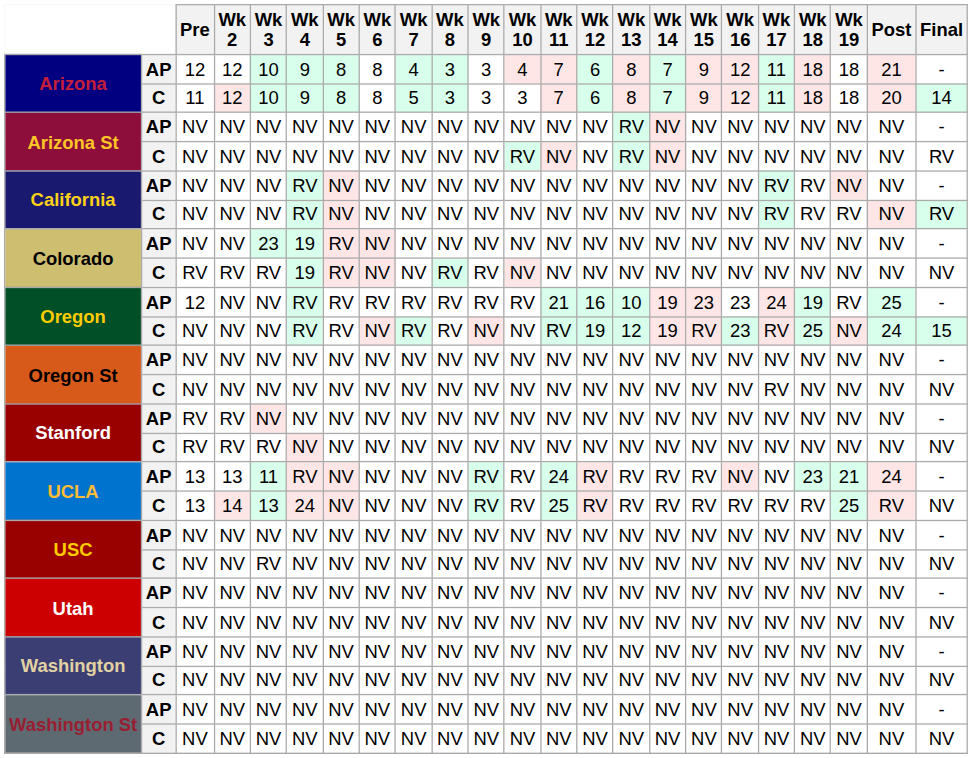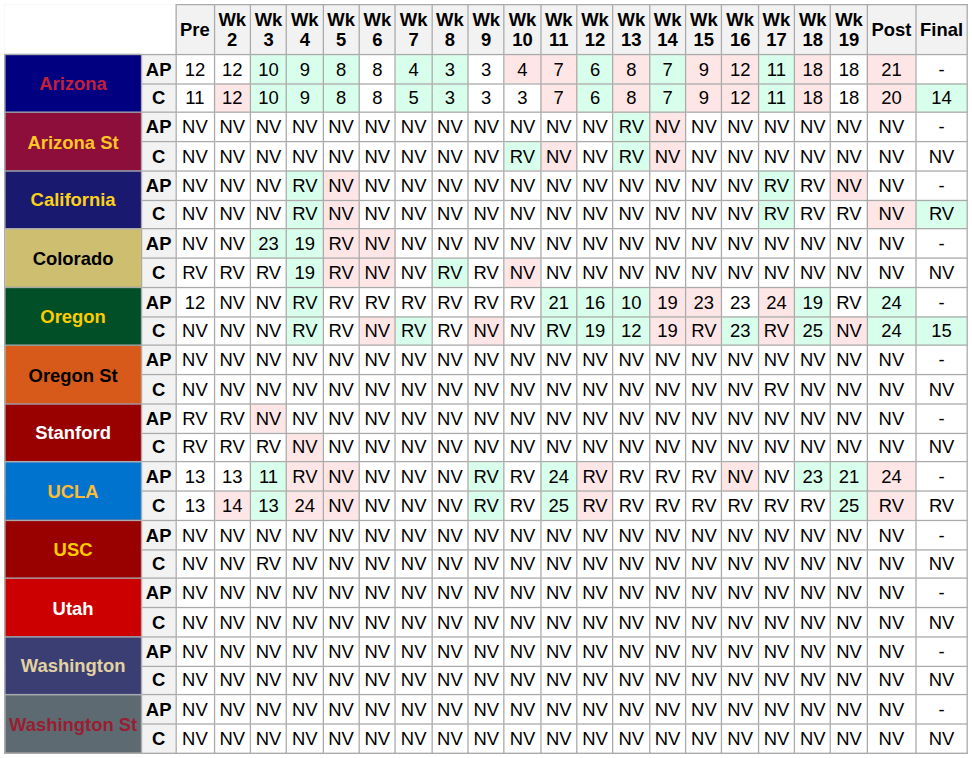 <table class="wikitable" style="white-space:nowrap;font-size:90%;">
 <tr>
 <th colspan=2 style="background:white; border-top-style:hidden; border-left-style:hidden;"> </th>
 <th>Pre</th>
 <th>Wk<br>2</th>
 <th>Wk<br>3</th>
 <th>Wk<br>4</th>
 <th>Wk<br>5</th>
 <th>Wk<br>6</th>
 <th>Wk<br>7</th>
 <th>Wk<br>8</th>
 <th>Wk<br>9</th>
 <th>Wk<br>10</th>
 <th>Wk<br>11</th>
 <th>Wk<br>12</th>
 <th>Wk<br>13</th>
 <th>Wk<br>14</th>
 <th>Wk<br>15</th>
 <th>Wk<br>16</th>
 <th>Wk<br>17</th>
 <th>Wk<br>18</th>
 <th>Wk<br>19</th>
 <th>Post</th>
 <th>Final</th>
 </tr>
 <tr style="text-align:center;">
 <th rowspan=2 style="background:#000080; color:#C41E3A;">Arizona</th>
 <th>AP</th>
 <td style="background:#FFF;">12</td>
 <td style="background:#FFF;">12</td>
 <td style="background:#D8FFEB;">10</td>
 <td style="background:#D8FFEB;">9</td>
 <td style="background:#D8FFEB;">8</td>
 <td style="background:#FFF;">8</td>
 <td style="background:#D8FFEB;">4</td>
 <td style="background:#D8FFEB;">3</td>
 <td style="background:#FFF;">3</td>
 <td style="background:#FFE6E6;">4</td>
 <td style="background:#FFE6E6;">7</td>
 <td style="background:#D8FFEB;">6</td>
 <td style="background:#FFE6E6;">8</td>
 <td style="background:#D8FFEB;">7</td>
 <td style="background:#FFE6E6;">9</td>
 <td style="background:#FFE6E6;">12</td>
 <td style="background:#D8FFEB;">11</td>
 <td style="background:#FFE6E6;">18</td>
 <td style="background:#FFF;">18</td>
 <td style="background:#FFE6E6;">21</td>
 <td style="background:#FFF;">-</td>
 </tr>
 <tr style="text-align:center;">
 <th>C</th>
 <td style="background:#FFF;">11</td>
 <td style="background:#FFE6E6;">12</td>
 <td style="background:#D8FFEB;">10</td>
 <td style="background:#D8FFEB;">9</td>
 <td style="background:#D8FFEB;">8</td>
 <td style="background:#FFF;">8</td>
 <td style="background:#D8FFEB;">5</td>
 <td style="background:#D8FFEB;">3</td>
 <td style="background:#FFF;">3</td>
 <td style="background:#FFF;">3</td>
 <td style="background:#FFE6E6;">7</td>
 <td style="background:#D8FFEB;">6</td>
 <td style="background:#FFE6E6;">8</td>
 <td style="background:#D8FFEB;">7</td>
 <td style="background:#FFE6E6;">9</td>
 <td style="background:#FFE6E6;">12</td>
 <td style="background:#D8FFEB;">11</td>
 <td style="background:#FFE6E6;">18</td>
 <td style="background:#FFF;">18</td>
 <td style="background:#FFE6E6;">20</td>
 <td style="background:#D8FFEB;">14</td>
 </tr>
 <tr style="text-align:center;">
 <th rowspan=2 style="background:#8D0E3B; color:#FCC626;">Arizona St</th>
 <th>AP</th>
 <td style="background:#FFF;">NV</td>
 <td style="background:#FFF;">NV</td>
 <td style="background:#FFF;">NV</td>
 <td style="background:#FFF;">NV</td>
 <td style="background:#FFF;">NV</td>
 <td style="background:#FFF;">NV</td>
 <td style="background:#FFF;">NV</td>
 <td style="background:#FFF;">NV</td>
 <td style="background:#FFF;">NV</td>
 <td style="background:#FFF;">NV</td>
 <td style="background:#FFF;">NV</td>
 <td style="background:#FFF;">NV</td>
 <td style="background:#D8FFEB;">RV</td>
 <td style="background:#FFE6E6;">NV</td>
 <td style="background:#FFF;">NV</td>
 <td style="background:#FFF;">NV</td>
 <td style="background:#FFF;">NV</td>
 <td style="background:#FFF;">NV</td>
 <td style="background:#FFF;">NV</td>
 <td style="background:#FFF;">NV</td>
 <td style="background:#FFF;">-</td>
 </tr>
 <tr style="text-align:center;">
 <th>C</th>
 <td style="background:#FFF;">NV</td>
 <td style="background:#FFF;">NV</td>
 <td style="background:#FFF;">NV</td>
 <td style="background:#FFF;">NV</td>
 <td style="background:#FFF;">NV</td>
 <td style="background:#FFF;">NV</td>
 <td style="background:#FFF;">NV</td>
 <td style="background:#FFF;">NV</td>
 <td style="background:#FFF;">NV</td>
 <td style="background:#D8FFEB;">RV</td>
 <td style="background:#FFE6E6;">NV</td>
 <td style="background:#FFF;">NV</td>
 <td style="background:#D8FFEB;">RV</td>
 <td style="background:#FFE6E6;">NV</td>
 <td style="background:#FFF;">NV</td>
 <td style="background:#FFF;">NV</td>
 <td style="background:#FFF;">NV</td>
 <td style="background:#FFF;">NV</td>
 <td style="background:#FFF;">NV</td>
 <td style="background:#FFF;">NV</td>
-<td style="background:#FFF;">RV</td>
+<td style="background:#FFF;">NV</td>
 </tr>
 <tr style="text-align:center;">
 <th rowspan=2 style="background:#191970; color:#FCD116;">California</th>
 <th>AP</th>
 <td style="background:#FFF;">NV</td>
 <td style="background:#FFF;">NV</td>
 <td style="background:#FFF;">NV</td>
 <td style="background:#D8FFEB;">RV</td>
 <td style="background:#FFE6E6;">NV</td>
 <td style="background:#FFF;">NV</td>
 <td style="background:#FFF;">NV</td>
 <td style="background:#FFF;">NV</td>
 <td style="background:#FFF;">NV</td>
 <td style="background:#FFF;">NV</td>
 <td style="background:#FFF;">NV</td>
 <td style="background:#FFF;">NV</td>
 <td style="background:#FFF;">NV</td>
 <td style="background:#FFF;">NV</td>
 <td style="background:#FFF;">NV</td>
 <td style="background:#FFF;">NV</td>
 <td style="background:#D8FFEB;">RV</td>
 <td style="background:#FFF;">RV</td>
 <td style="background:#FFE6E6;">NV</td>
 <td style="background:#FFF;">NV</td>
 <td style="background:#FFF;">-</td>
 </tr>
 <tr style="text-align:center;">
 <th>C</th>
 <td style="background:#FFF;">NV</td>
 <td style="background:#FFF;">NV</td>
 <td style="background:#FFF;">NV</td>
 <td style="background:#D8FFEB;">RV</td>
 <td style="background:#FFE6E6;">NV</td>
 <td style="background:#FFF;">NV</td>
 <td style="background:#FFF;">NV</td>
 <td style="background:#FFF;">NV</td>
 <td style="background:#FFF;">NV</td>
 <td style="background:#FFF;">NV</td>
 <td style="background:#FFF;">NV</td>
 <td style="background:#FFF;">NV</td>
 <td style="background:#FFF;">NV</td>
 <td style="background:#FFF;">NV</td>
 <td style="background:#FFF;">NV</td>
 <td style="background:#FFF;">NV</td>
 <td style="background:#D8FFEB;">RV</td>
 <td style="background:#FFF;">RV</td>
 <td style="background:#FFF;">RV</td>
 <td style="background:#FFE6E6;">NV</td>
 <td style="background:#D8FFEB;">RV</td>
 </tr>
 <tr style="text-align:center;">
 <th rowspan=2 style="background:#CEBE70; color:#000000;">Colorado</th>
 <th>AP</th>
 <td style="background:#FFF;">NV</td>
 <td style="background:#FFF;">NV</td>
 <td style="background:#D8FFEB;">23</td>
 <td style="background:#D8FFEB;">19</td>
 <td style="background:#FFE6E6;">RV</td>
 <td style="background:#FFE6E6;">NV</td>
 <td style="background:#FFF;">NV</td>
 <td style="background:#FFF;">NV</td>
 <td style="background:#FFF;">NV</td>
 <td style="background:#FFF;">NV</td>
 <td style="background:#FFF;">NV</td>
 <td style="background:#FFF;">NV</td>
 <td style="background:#FFF;">NV</td>
 <td style="background:#FFF;">NV</td>
 <td style="background:#FFF;">NV</td>
 <td style="background:#FFF;">NV</td>
 <td style="background:#FFF;">NV</td>
 <td style="background:#FFF;">NV</td>
 <td style="background:#FFF;">NV</td>
 <td style="background:#FFF;">NV</td>
 <td style="background:#FFF;">-</td>
 </tr>
 <tr style="text-align:center;">
 <th>C</th>
 <td style="background:#FFF;">RV</td>
 <td style="background:#FFF;">RV</td>
 <td style="background:#FFF;">RV</td>
 <td style="background:#D8FFEB;">19</td>
 <td style="background:#FFE6E6;">RV</td>
 <td style="background:#FFE6E6;">NV</td>
 <td style="background:#FFF;">NV</td>
 <td style="background:#D8FFEB;">RV</td>
 <td style="background:#FFF;">RV</td>
 <td style="background:#FFE6E6;">NV</td>
 <td style="background:#FFF;">NV</td>
 <td style="background:#FFF;">NV</td>
 <td style="background:#FFF;">NV</td>
 <td style="background:#FFF;">NV</td>
 <td style="background:#FFF;">NV</td>
 <td style="background:#FFF;">NV</td>
 <td style="background:#FFF;">NV</td>
 <td style="background:#FFF;">NV</td>
 <td style="background:#FFF;">NV</td>
 <td style="background:#FFF;">NV</td>
 <td style="background:#FFF;">NV</td>
 </tr>
 <tr style="text-align:center;">
 <th rowspan=2 style="background:#004F27; color:#FFCC00;">Oregon</th>
 <th>AP</th>
 <td style="background:#FFF;">12</td>
 <td style="background:#FFF;">NV</td>
 <td style="background:#FFF;">NV</td>
 <td style="background:#D8FFEB;">RV</td>
 <td style="background:#FFF;">RV</td>
 <td style="background:#FFF;">RV</td>
 <td style="background:#FFF;">RV</td>
 <td style="background:#FFF;">RV</td>
 <td style="background:#FFF;">RV</td>
 <td style="background:#FFF;">RV</td>
 <td style="background:#D8FFEB;">21</td>
 <td style="background:#D8FFEB;">16</td>
 <td style="background:#D8FFEB;">10</td>
 <td style="background:#FFE6E6;">19</td>
 <td style="background:#FFE6E6;">23</td>
 <td style="background:#FFF;">23</td>
 <td style="background:#FFE6E6;">24</td>
 <td style="background:#D8FFEB;">19</td>
 <td style="background:#FFF;">RV</td>
-<td style="background:#D8FFEB;">25</td>
+<td style="background:#D8FFEB;">24</td>
 <td style="background:#FFF;">-</td>
 </tr>
 <tr style="text-align:center;">
 <th>C</th>
 <td style="background:#FFF;">NV</td>
 <td style="background:#FFF;">NV</td>
 <td style="background:#FFF;">NV</td>
 <td style="background:#D8FFEB;">RV</td>
 <td style="background:#FFF;">RV</td>
 <td style="background:#FFE6E6;">NV</td>
 <td style="background:#D8FFEB;">RV</td>
 <td style="background:#FFF;">RV</td>
 <td style="background:#FFE6E6;">NV</td>
 <td style="background:#FFF;">NV</td>
 <td style="background:#D8FFEB;">RV</td>
 <td style="background:#D8FFEB;">19</td>
 <td style="background:#D8FFEB;">12</td>
 <td style="background:#FFE6E6;">19</td>
 <td style="background:#FFE6E6;">RV</td>
 <td style="background:#D8FFEB;">23</td>
 <td style="background:#FFE6E6;">RV</td>
 <td style="background:#D8FFEB;">25</td>
 <td style="background:#FFE6E6;">NV</td>
 <td style="background:#D8FFEB;">24</td>
 <td style="background:#D8FFEB;">15</td>
 </tr>
 <tr style="text-align:center;">
 <th rowspan=2 style="background:#D85A1A; color:#000000;">Oregon St</th>
 <th>AP</th>
 <td style="background:#FFF;">NV</td>
 <td style="background:#FFF;">NV</td>
 <td style="background:#FFF;">NV</td>
 <td style="background:#FFF;">NV</td>
 <td style="background:#FFF;">NV</td>
 <td style="background:#FFF;">NV</td>
 <td style="background:#FFF;">NV</td>
 <td style="background:#FFF;">NV</td>
 <td style="background:#FFF;">NV</td>
 <td style="background:#FFF;">NV</td>
 <td style="background:#FFF;">NV</td>
 <td style="background:#FFF;">NV</td>
 <td style="background:#FFF;">NV</td>
 <td style="background:#FFF;">NV</td>
 <td style="background:#FFF;">NV</td>
 <td style="background:#FFF;">NV</td>
 <td style="background:#FFF;">NV</td>
 <td style="background:#FFF;">NV</td>
 <td style="background:#FFF;">NV</td>
 <td style="background:#FFF;">NV</td>
 <td style="background:#FFF;">-</td>
 </tr>
 <tr style="text-align:center;">
 <th>C</th>
 <td style="background:#FFF;">NV</td>
 <td style="background:#FFF;">NV</td>
 <td style="background:#FFF;">NV</td>
 <td style="background:#FFF;">NV</td>
 <td style="background:#FFF;">NV</td>
 <td style="background:#FFF;">NV</td>
 <td style="background:#FFF;">NV</td>
 <td style="background:#FFF;">NV</td>
 <td style="background:#FFF;">NV</td>
 <td style="background:#FFF;">NV</td>
 <td style="background:#FFF;">NV</td>
 <td style="background:#FFF;">NV</td>
 <td style="background:#FFF;">NV</td>
 <td style="background:#FFF;">NV</td>
 <td style="background:#FFF;">NV</td>
 <td style="background:#FFF;">NV</td>
 <td style="background:#FFF;">RV</td>
 <td style="background:#FFF;">NV</td>
 <td style="background:#FFF;">NV</td>
 <td style="background:#FFF;">NV</td>
 <td style="background:#FFF;">NV</td>
 </tr>
 <tr style="text-align:center;">
 <th rowspan=2 style="background:#990000; color:#FFFFFF;">Stanford</th>
 <th>AP</th>
 <td style="background:#FFF;">RV</td>
 <td style="background:#FFF;">RV</td>
 <td style="background:#FFE6E6;">NV</td>
 <td style="background:#FFF;">NV</td>
 <td style="background:#FFF;">NV</td>
 <td style="background:#FFF;">NV</td>
 <td style="background:#FFF;">NV</td>
 <td style="background:#FFF;">NV</td>
 <td style="background:#FFF;">NV</td>
 <td style="background:#FFF;">NV</td>
 <td style="background:#FFF;">NV</td>
 <td style="background:#FFF;">NV</td>
 <td style="background:#FFF;">NV</td>
 <td style="background:#FFF;">NV</td>
 <td style="background:#FFF;">NV</td>
 <td style="background:#FFF;">NV</td>
 <td style="background:#FFF;">NV</td>
 <td style="background:#FFF;">NV</td>
 <td style="background:#FFF;">NV</td>
 <td style="background:#FFF;">NV</td>
 <td style="background:#FFF;">-</td>
 </tr>
 <tr style="text-align:center;">
 <th>C</th>
 <td style="background:#FFF;">RV</td>
 <td style="background:#FFF;">RV</td>
 <td style="background:#FFF;">RV</td>
 <td style="background:#FFE6E6;">NV</td>
 <td style="background:#FFF;">NV</td>
 <td style="background:#FFF;">NV</td>
 <td style="background:#FFF;">NV</td>
 <td style="background:#FFF;">NV</td>
 <td style="background:#FFF;">NV</td>
 <td style="background:#FFF;">NV</td>
 <td style="background:#FFF;">NV</td>
 <td style="background:#FFF;">NV</td>
 <td style="background:#FFF;">NV</td>
 <td style="background:#FFF;">NV</td>
 <td style="background:#FFF;">NV</td>
 <td style="background:#FFF;">NV</td>
 <td style="background:#FFF;">NV</td>
 <td style="background:#FFF;">NV</td>
 <td style="background:#FFF;">NV</td>
 <td style="background:#FFF;">NV</td>
 <td style="background:#FFF;">NV</td>
 </tr>
 <tr style="text-align:center;">
 <th rowspan=2 style="background:#0073CF; color:#FEBB36;">UCLA</th>
 <th>AP</th>
 <td style="background:#FFF;">13</td>
 <td style="background:#FFF;">13</td>
 <td style="background:#D8FFEB;">11</td>
 <td style="background:#FFE6E6;">RV</td>
 <td style="background:#FFE6E6;">NV</td>
 <td style="background:#FFF;">NV</td>
 <td style="background:#FFF;">NV</td>
 <td style="background:#FFF;">NV</td>
 <td style="background:#D8FFEB;">RV</td>
 <td style="background:#FFF;">RV</td>
 <td style="background:#D8FFEB;">24</td>
 <td style="background:#FFE6E6;">RV</td>
 <td style="background:#FFF;">RV</td>
 <td style="background:#FFF;">RV</td>
 <td style="background:#FFF;">RV</td>
 <td style="background:#FFE6E6;">NV</td>
 <td style="background:#FFF;">NV</td>
 <td style="background:#D8FFEB;">23</td>
 <td style="background:#D8FFEB;">21</td>
 <td style="background:#FFE6E6;">24</td>
 <td style="background:#FFF;">-</td>
 </tr>
 <tr style="text-align:center;">
 <th>C</th>
 <td style="background:#FFF;">13</td>
 <td style="background:#FFE6E6;">14</td>
 <td style="background:#D8FFEB;">13</td>
 <td style="background:#FFE6E6;">24</td>
 <td style="background:#FFE6E6;">NV</td>
 <td style="background:#FFF;">NV</td>
 <td style="background:#FFF;">NV</td>
 <td style="background:#FFF;">NV</td>
 <td style="background:#D8FFEB;">RV</td>
 <td style="background:#FFF;">RV</td>
 <td style="background:#D8FFEB;">25</td>
 <td style="background:#FFE6E6;">RV</td>
 <td style="background:#FFF;">RV</td>
 <td style="background:#FFF;">RV</td>
 <td style="background:#FFF;">RV</td>
 <td style="background:#FFF;">RV</td>
 <td style="background:#FFF;">RV</td>
 <td style="background:#FFF;">RV</td>
 <td style="background:#D8FFEB;">25</td>
 <td style="background:#FFE6E6;">RV</td>
-<td style="background:#FFF;">NV</td>
+<td style="background:#FFF;">RV</td>
 </tr>
 <tr style="text-align:center;">
 <th rowspan=2 style="background:#990000; color:#FFCC00;">USC</th>
 <th>AP</th>
 <td style="background:#FFF;">NV</td>
 <td style="background:#FFF;">NV</td>
 <td style="background:#FFF;">NV</td>
 <td style="background:#FFF;">NV</td>
 <td style="background:#FFF;">NV</td>
 <td style="background:#FFF;">NV</td>
 <td style="background:#FFF;">NV</td>
 <td style="background:#FFF;">NV</td>
 <td style="background:#FFF;">NV</td>
 <td style="background:#FFF;">NV</td>
 <td style="background:#FFF;">NV</td>
 <td style="background:#FFF;">NV</td>
 <td style="background:#FFF;">NV</td>
 <td style="background:#FFF;">NV</td>
 <td style="background:#FFF;">NV</td>
 <td style="background:#FFF;">NV</td>
 <td style="background:#FFF;">NV</td>
 <td style="background:#FFF;">NV</td>
 <td style="background:#FFF;">NV</td>
 <td style="background:#FFF;">NV</td>
 <td style="background:#FFF;">-</td>
 </tr>
 <tr style="text-align:center;">
 <th>C</th>
 <td style="background:#FFF;">NV</td>
 <td style="background:#FFF;">NV</td>
 <td style="background:#FFF;">RV</td>
 <td style="background:#FFF;">NV</td>
 <td style="background:#FFF;">NV</td>
 <td style="background:#FFF;">NV</td>
 <td style="background:#FFF;">NV</td>
 <td style="background:#FFF;">NV</td>
 <td style="background:#FFF;">NV</td>
 <td style="background:#FFF;">NV</td>
 <td style="background:#FFF;">NV</td>
 <td style="background:#FFF;">NV</td>
 <td style="background:#FFF;">NV</td>
 <td style="background:#FFF;">NV</td>
 <td style="background:#FFF;">NV</td>
 <td style="background:#FFF;">NV</td>
 <td style="background:#FFF;">NV</td>
 <td style="background:#FFF;">NV</td>
 <td style="background:#FFF;">NV</td>
 <td style="background:#FFF;">NV</td>
 <td style="background:#FFF;">NV</td>
 </tr>
 <tr style="text-align:center;">
 <th rowspan=2 style="background:#CC0000; color:#FFFFFF;">Utah</th>
 <th>AP</th>
 <td style="background:#FFF;">NV</td>
 <td style="background:#FFF;">NV</td>
 <td style="background:#FFF;">NV</td>
 <td style="background:#FFF;">NV</td>
 <td style="background:#FFF;">NV</td>
 <td style="background:#FFF;">NV</td>
 <td style="background:#FFF;">NV</td>
 <td style="background:#FFF;">NV</td>
 <td style="background:#FFF;">NV</td>
 <td style="background:#FFF;">NV</td>
 <td style="background:#FFF;">NV</td>
 <td style="background:#FFF;">NV</td>
 <td style="background:#FFF;">NV</td>
 <td style="background:#FFF;">NV</td>
 <td style="background:#FFF;">NV</td>
 <td style="background:#FFF;">NV</td>
 <td style="background:#FFF;">NV</td>
 <td style="background:#FFF;">NV</td>
 <td style="background:#FFF;">NV</td>
 <td style="background:#FFF;">NV</td>
 <td style="background:#FFF;">-</td>
 </tr>
 <tr style="text-align:center;">
 <th>C</th>
 <td style="background:#FFF;">NV</td>
 <td style="background:#FFF;">NV</td>
 <td style="background:#FFF;">NV</td>
 <td style="background:#FFF;">NV</td>
 <td style="background:#FFF;">NV</td>
 <td style="background:#FFF;">NV</td>
 <td style="background:#FFF;">NV</td>
 <td style="background:#FFF;">NV</td>
 <td style="background:#FFF;">NV</td>
 <td style="background:#FFF;">NV</td>
 <td style="background:#FFF;">NV</td>
 <td style="background:#FFF;">NV</td>
 <td style="background:#FFF;">NV</td>
 <td style="background:#FFF;">NV</td>
 <td style="background:#FFF;">NV</td>
 <td style="background:#FFF;">NV</td>
 <td style="background:#FFF;">NV</td>
 <td style="background:#FFF;">NV</td>
 <td style="background:#FFF;">NV</td>
 <td style="background:#FFF;">NV</td>
 <td style="background:#FFF;">NV</td>
 </tr>
 <tr style="text-align:center;">
 <th rowspan=2 style="background:#3B3E72; color:#E2D2A3;">Washington</th>
 <th>AP</th>
 <td style="background:#FFF;">NV</td>
 <td style="background:#FFF;">NV</td>
 <td style="background:#FFF;">NV</td>
 <td style="background:#FFF;">NV</td>
 <td style="background:#FFF;">NV</td>
 <td style="background:#FFF;">NV</td>
 <td style="background:#FFF;">NV</td>
 <td style="background:#FFF;">NV</td>
 <td style="background:#FFF;">NV</td>
 <td style="background:#FFF;">NV</td>
 <td style="background:#FFF;">NV</td>
 <td style="background:#FFF;">NV</td>
 <td style="background:#FFF;">NV</td>
 <td style="background:#FFF;">NV</td>
 <td style="background:#FFF;">NV</td>
 <td style="background:#FFF;">NV</td>
 <td style="background:#FFF;">NV</td>
 <td style="background:#FFF;">NV</td>
 <td style="background:#FFF;">NV</td>
 <td style="background:#FFF;">NV</td>
 <td style="background:#FFF;">-</td>
 </tr>
 <tr style="text-align:center;">
 <th>C</th>
 <td style="background:#FFF;">NV</td>
 <td style="background:#FFF;">NV</td>
 <td style="background:#FFF;">NV</td>
 <td style="background:#FFF;">NV</td>
 <td style="background:#FFF;">NV</td>
 <td style="background:#FFF;">NV</td>
 <td style="background:#FFF;">NV</td>
 <td style="background:#FFF;">NV</td>
 <td style="background:#FFF;">NV</td>
 <td style="background:#FFF;">NV</td>
 <td style="background:#FFF;">NV</td>
 <td style="background:#FFF;">NV</td>
 <td style="background:#FFF;">NV</td>
 <td style="background:#FFF;">NV</td>
 <td style="background:#FFF;">NV</td>
 <td style="background:#FFF;">NV</td>
 <td style="background:#FFF;">NV</td>
 <td style="background:#FFF;">NV</td>
 <td style="background:#FFF;">NV</td>
 <td style="background:#FFF;">NV</td>
 <td style="background:#FFF;">NV</td>
 </tr>
 <tr style="text-align:center;">
 <th rowspan=2 style="background:#5E6A71; color:#981E32;">Washington St</th>
 <th>AP</th>
 <td style="background:#FFF;">NV</td>
 <td style="background:#FFF;">NV</td>
 <td style="background:#FFF;">NV</td>
 <td style="background:#FFF;">NV</td>
 <td style="background:#FFF;">NV</td>
 <td style="background:#FFF;">NV</td>
 <td style="background:#FFF;">NV</td>
 <td style="background:#FFF;">NV</td>
 <td style="background:#FFF;">NV</td>
 <td style="background:#FFF;">NV</td>
 <td style="background:#FFF;">NV</td>
 <td style="background:#FFF;">NV</td>
 <td style="background:#FFF;">NV</td>
 <td style="background:#FFF;">NV</td>
 <td style="background:#FFF;">NV</td>
 <td style="background:#FFF;">NV</td>
 <td style="background:#FFF;">NV</td>
 <td style="background:#FFF;">NV</td>
 <td style="background:#FFF;">NV</td>
 <td style="background:#FFF;">NV</td>
 <td style="background:#FFF;">-</td>
 </tr>
 <tr style="text-align:center;">
 <th>C</th>
 <td style="background:#FFF;">NV</td>
 <td style="background:#FFF;">NV</td>
 <td style="background:#FFF;">NV</td>
 <td style="background:#FFF;">NV</td>
 <td style="background:#FFF;">NV</td>
 <td style="background:#FFF;">NV</td>
 <td style="background:#FFF;">NV</td>
 <td style="background:#FFF;">NV</td>
 <td style="background:#FFF;">NV</td>
 <td style="background:#FFF;">NV</td>
 <td style="background:#FFF;">NV</td>
 <td style="background:#FFF;">NV</td>
 <td style="background:#FFF;">NV</td>
 <td style="background:#FFF;">NV</td>
 <td style="background:#FFF;">NV</td>
 <td style="background:#FFF;">NV</td>
 <td style="background:#FFF;">NV</td>
 <td style="background:#FFF;">NV</td>
 <td style="background:#FFF;">NV</td>
 <td style="background:#FFF;">NV</td>
 <td style="background:#FFF;">NV</td>
 </tr>
 <tr style="text-align:center;">
 </tr>
 </table>
